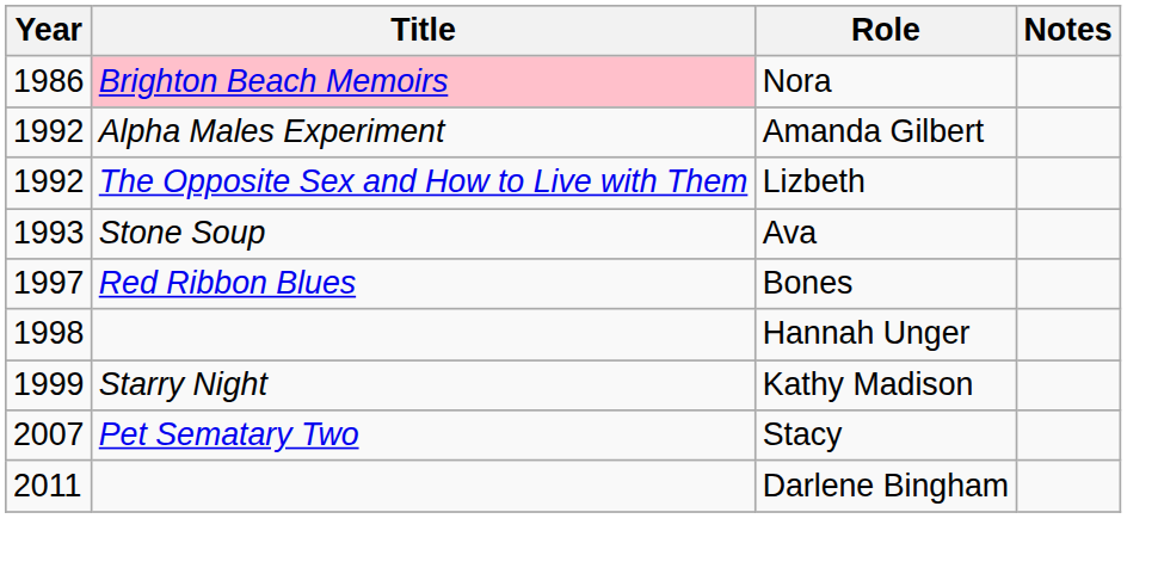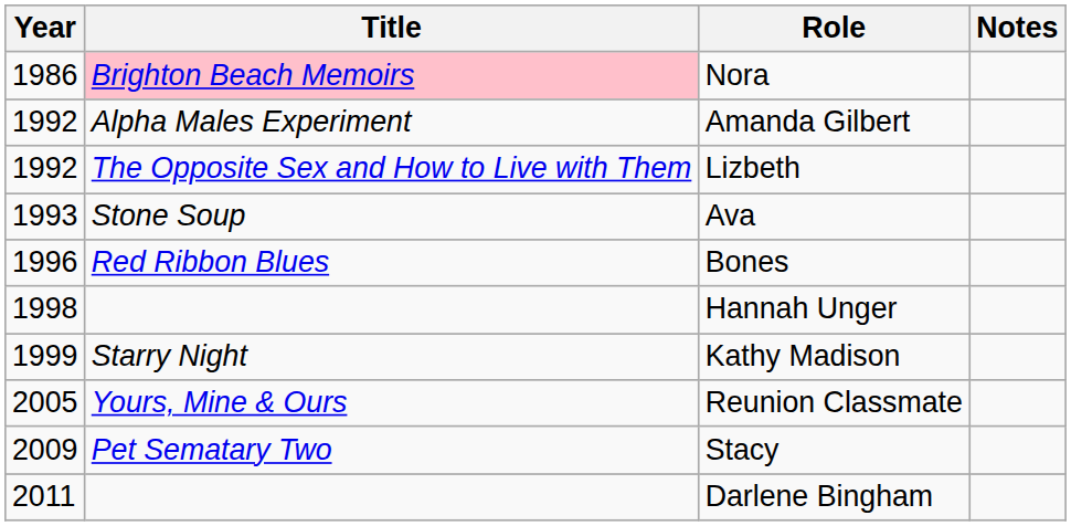 <table class="wikitable sortable">
 <tr>
 <th>Year</th>
 <th>Title</th>
 <th>Role</th>
 <th class="unsortable">Notes</th>
 </tr>
 <tr>
 <td>1986</td>
 <td style="background: pink;"><em><a href='#'>Brighton Beach Memoirs</a></em></td>
 <td>Nora</td>
 <td></td>
 </tr>
 <tr>
 <td>1992</td>
 <td><em>Alpha Males Experiment</em></td>
 <td>Amanda Gilbert</td>
 <td></td>
 </tr>
 <tr>
 <td>1992</td>
 <td><em><a href='#'>The Opposite Sex and How to Live with Them</a></em></td>
 <td>Lizbeth</td>
 <td></td>
 </tr>
 <tr>
 <td>1993</td>
 <td><em>Stone Soup</em></td>
 <td>Ava</td>
 <td></td>
 </tr>
 <tr>
-<td>1997</td>
+<td>1996</td>
 <td><em><a href='#'>Red Ribbon Blues</a></em></td>
 <td>Bones</td>
 <td></td>
 </tr>
 <tr>
 <td>1998</td>
 <td><em></em></td>
 <td>Hannah Unger</td>
 <td></td>
 </tr>
 <tr>
 <td>1999</td>
 <td><em>Starry Night</em></td>
 <td>Kathy Madison</td>
 <td></td>
 </tr>
 <tr>
-<td>2007</td>
+<td>2005</td>
+<td><em><a href='#'>Yours, Mine & Ours</a></em></td>
+<td>Reunion Classmate</td>
+<td></td>
+</tr>
+<tr>
+<td>2009</td>
 <td><em><a href='#'>Pet Sematary Two</a></em></td>
 <td>Stacy</td>
 <td></td>
 </tr>
 <tr>
 <td>2011</td>
 <td><em></em></td>
 <td>Darlene Bingham</td>
 <td></td>
 </tr>
 </table>
